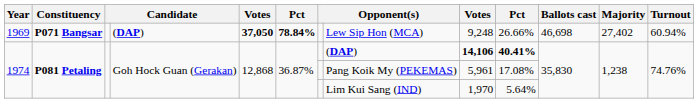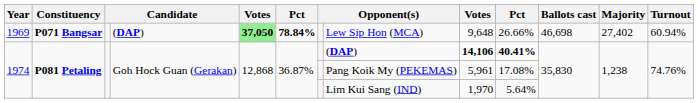 <table class="wikitable" style="margin:0.5em ; font-size:95%">
 <tr>
 <th>Year</th>
 <th>Constituency</th>
 <th colspan=2>Candidate</th>
 <th>Votes</th>
 <th>Pct</th>
 <th colspan=2>Opponent(s)</th>
 <th>Votes</th>
 <th>Pct</th>
 <th>Ballots cast</th>
 <th>Majority</th>
 <th>Turnout</th>
 </tr>
 <tr>
 <td><a href='#'>1969</a></td>
 <td><strong>P071 <a href='#'>Bangsar</a></strong></td>
 <td></td>
 <td> (<a href='#'><strong>DAP</strong></a>)</td>
-<td align="right"><strong>37,050</strong></td>
+<td align="right" style="background: lightgreen;"><strong>37,050</strong></td>
 <td><strong>78.84%</strong></td>
 <td></td>
 <td><a href='#'>Lew Sip Hon</a> (<a href='#'>MCA</a>)</td>
-<td align="right">9,248</td>
+<td align="right">9,648</td>
 <td>26.66%</td>
 <td>46,698</td>
 <td>27,402</td>
 <td>60.94%</td>
 </tr>
 <tr>
 <td rowspan=3><a href='#'>1974</a></td>
 <td rowspan=3><strong>P081 <a href='#'>Petaling</a></strong></td>
 <td rowspan=3 ></td>
 <td rowspan=3>Goh Hock Guan (<a href='#'>Gerakan</a>)</td>
 <td rowspan=3 align="right">12,868</td>
 <td rowspan=3>36.87%</td>
 <td></td>
 <td> (<a href='#'><strong>DAP</strong></a>)</td>
 <td align="right"><strong>14,106</strong></td>
 <td><strong>40.41%</strong></td>
 <td rowspan=3>35,830</td>
 <td rowspan=3>1,238</td>
 <td rowspan=3>74.76%</td>
 </tr>
 <tr>
 <td></td>
 <td>Pang Koik My (<a href='#'>PEKEMAS</a>)</td>
 <td align="right">5,961</td>
 <td>17.08%</td>
 </tr>
 <tr>
 <td></td>
 <td>Lim Kui Sang (<a href='#'>IND</a>)</td>
 <td align="right">1,970</td>
 <td align="right">5.64%</td>
 </tr>
 </table>
